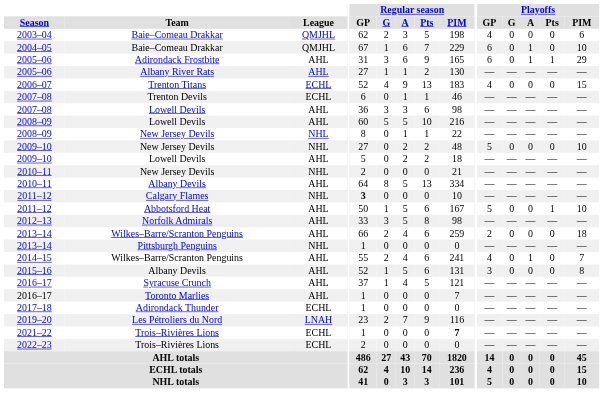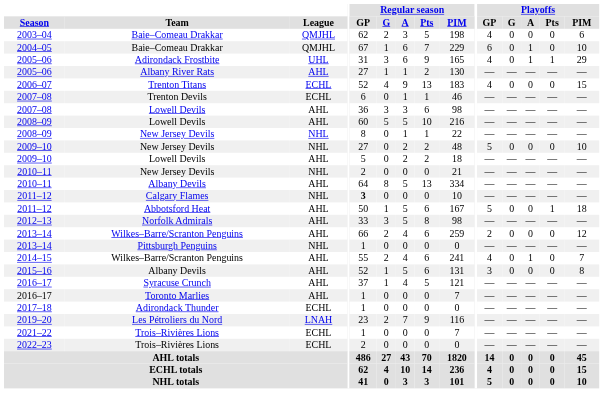 <table border="0" cellpadding="1" cellspacing="0" style="text-align:center; width:60em">
 <tr bgcolor="#e0e0e0">
 <th colspan="3" bgcolor="#ffffff"></th>
 <th rowspan="99" bgcolor="#ffffff"></th>
 <th colspan="5"><a href='#'>Regular season</a></th>
 <th rowspan="99" bgcolor="#ffffff"></th>
 <th colspan="5"><a href='#'>Playoffs</a></th>
 </tr>
 <tr bgcolor="#e0e0e0">
 <th><a href='#'>Season</a></th>
 <th>Team</th>
 <th>League</th>
 <th>GP</th>
 <th><a href='#'>G</a></th>
 <th><a href='#'>A</a></th>
 <th><a href='#'>Pts</a></th>
 <th><a href='#'>PIM</a></th>
 <th>GP</th>
 <th>G</th>
 <th>A</th>
 <th>Pts</th>
 <th>PIM</th>
 </tr>
 <tr>
 <td><a href='#'>2003–04</a></td>
 <td><a href='#'>Baie–Comeau Drakkar</a></td>
 <td><a href='#'>QMJHL</a></td>
 <td>62</td>
 <td>2</td>
 <td>3</td>
 <td>5</td>
 <td>198</td>
 <td>4</td>
 <td>0</td>
 <td>0</td>
 <td>0</td>
 <td>6</td>
 </tr>
 <tr bgcolor="#f0f0f0">
 <td><a href='#'>2004–05</a></td>
 <td>Baie–Comeau Drakkar</td>
 <td>QMJHL</td>
 <td>67</td>
 <td>1</td>
 <td>6</td>
 <td>7</td>
 <td>229</td>
 <td>6</td>
 <td>0</td>
 <td>1</td>
 <td>0</td>
 <td>10</td>
 </tr>
 <tr>
 <td><a href='#'>2005–06</a></td>
 <td><a href='#'>Adirondack Frostbite</a></td>
-<td>AHL</td>
+<td><a href='#'>UHL</a></td>
 <td>31</td>
 <td>3</td>
 <td>6</td>
 <td>9</td>
 <td>165</td>
-<td>6</td>
+<td>4</td>
 <td>0</td>
 <td>1</td>
 <td>1</td>
 <td>29</td>
 </tr>
 <tr bgcolor="#f0f0f0">
 <td><a href='#'>2005–06</a></td>
 <td><a href='#'>Albany River Rats</a></td>
 <td><a href='#'>AHL</a></td>
 <td>27</td>
 <td>1</td>
 <td>1</td>
 <td>2</td>
 <td>130</td>
 <td>—</td>
 <td>—</td>
 <td>—</td>
 <td>—</td>
 <td>—</td>
 </tr>
 <tr>
 <td><a href='#'>2006–07</a></td>
 <td><a href='#'>Trenton Titans</a></td>
 <td><a href='#'>ECHL</a></td>
 <td>52</td>
 <td>4</td>
 <td>9</td>
 <td>13</td>
 <td>183</td>
 <td>4</td>
 <td>0</td>
 <td>0</td>
 <td>0</td>
 <td>15</td>
 </tr>
 <tr bgcolor="#f0f0f0">
 <td><a href='#'>2007–08</a></td>
 <td>Trenton Devils</td>
 <td>ECHL</td>
 <td>6</td>
 <td>0</td>
 <td>1</td>
 <td>1</td>
 <td>46</td>
 <td>—</td>
 <td>—</td>
 <td>—</td>
 <td>—</td>
 <td>—</td>
 </tr>
 <tr>
 <td><a href='#'>2007–08</a></td>
 <td><a href='#'>Lowell Devils</a></td>
 <td>AHL</td>
 <td>36</td>
 <td>3</td>
 <td>3</td>
 <td>6</td>
 <td>98</td>
 <td>—</td>
 <td>—</td>
 <td>—</td>
 <td>—</td>
 <td>—</td>
 </tr>
 <tr bgcolor="#f0f0f0">
 <td><a href='#'>2008–09</a></td>
 <td>Lowell Devils</td>
 <td>AHL</td>
 <td>60</td>
 <td>5</td>
 <td>5</td>
 <td>10</td>
 <td>216</td>
 <td>—</td>
 <td>—</td>
 <td>—</td>
 <td>—</td>
 <td>—</td>
 </tr>
 <tr>
 <td><a href='#'>2008–09</a></td>
 <td><a href='#'>New Jersey Devils</a></td>
 <td><a href='#'>NHL</a></td>
 <td>8</td>
 <td>0</td>
 <td>1</td>
 <td>1</td>
 <td>22</td>
 <td>—</td>
 <td>—</td>
 <td>—</td>
 <td>—</td>
 <td>—</td>
 </tr>
 <tr bgcolor="#f0f0f0">
 <td><a href='#'>2009–10</a></td>
 <td>New Jersey Devils</td>
 <td>NHL</td>
 <td>27</td>
 <td>0</td>
 <td>2</td>
 <td>2</td>
 <td>48</td>
 <td>5</td>
 <td>0</td>
 <td>0</td>
 <td>0</td>
 <td>10</td>
 </tr>
 <tr>
 <td><a href='#'>2009–10</a></td>
 <td>Lowell Devils</td>
 <td>AHL</td>
 <td>5</td>
 <td>0</td>
 <td>2</td>
 <td>2</td>
 <td>18</td>
 <td>—</td>
 <td>—</td>
 <td>—</td>
 <td>—</td>
 <td>—</td>
 </tr>
 <tr bgcolor="#f0f0f0">
 <td><a href='#'>2010–11</a></td>
 <td>New Jersey Devils</td>
 <td>NHL</td>
 <td>2</td>
 <td>0</td>
 <td>0</td>
 <td>0</td>
 <td>21</td>
 <td>—</td>
 <td>—</td>
 <td>—</td>
 <td>—</td>
 <td>—</td>
 </tr>
 <tr>
 <td><a href='#'>2010–11</a></td>
 <td><a href='#'>Albany Devils</a></td>
 <td>AHL</td>
 <td>64</td>
 <td>8</td>
 <td>5</td>
 <td>13</td>
 <td>334</td>
 <td>—</td>
 <td>—</td>
 <td>—</td>
 <td>—</td>
 <td>—</td>
 </tr>
 <tr bgcolor="#f0f0f0">
 <td><a href='#'>2011–12</a></td>
 <td><a href='#'>Calgary Flames</a></td>
 <td>NHL</td>
 <td><strong>3</strong></td>
 <td>0</td>
 <td>0</td>
 <td>0</td>
 <td>10</td>
 <td>—</td>
 <td>—</td>
 <td>—</td>
 <td>—</td>
 <td>—</td>
 </tr>
 <tr>
 <td><a href='#'>2011–12</a></td>
 <td><a href='#'>Abbotsford Heat</a></td>
 <td>AHL</td>
 <td>50</td>
 <td>1</td>
 <td>5</td>
 <td>6</td>
 <td>167</td>
 <td>5</td>
 <td>0</td>
 <td>0</td>
 <td>1</td>
-<td>10</td>
+<td>18</td>
 </tr>
 <tr bgcolor="#f0f0f0">
 <td><a href='#'>2012–13</a></td>
 <td><a href='#'>Norfolk Admirals</a></td>
 <td>AHL</td>
 <td>33</td>
 <td>3</td>
 <td>5</td>
 <td>8</td>
 <td>98</td>
 <td>—</td>
 <td>—</td>
 <td>—</td>
 <td>—</td>
 <td>—</td>
 </tr>
 <tr>
 <td><a href='#'>2013–14</a></td>
 <td><a href='#'>Wilkes–Barre/Scranton Penguins</a></td>
 <td>AHL</td>
 <td>66</td>
 <td>2</td>
 <td>4</td>
 <td>6</td>
 <td>259</td>
 <td>2</td>
 <td>0</td>
 <td>0</td>
 <td>0</td>
-<td>18</td>
+<td>12</td>
 </tr>
 <tr bgcolor="#f0f0f0">
 <td><a href='#'>2013–14</a></td>
 <td><a href='#'>Pittsburgh Penguins</a></td>
 <td>NHL</td>
 <td>1</td>
 <td>0</td>
 <td>0</td>
 <td>0</td>
 <td>0</td>
 <td>—</td>
 <td>—</td>
 <td>—</td>
 <td>—</td>
 <td>—</td>
 </tr>
 <tr>
 <td><a href='#'>2014–15</a></td>
 <td>Wilkes–Barre/Scranton Penguins</td>
 <td>AHL</td>
 <td>55</td>
 <td>2</td>
 <td>4</td>
 <td>6</td>
 <td>241</td>
 <td>4</td>
 <td>0</td>
 <td>1</td>
 <td>0</td>
 <td>7</td>
 </tr>
 <tr bgcolor="#f0f0f0">
 <td><a href='#'>2015–16</a></td>
 <td>Albany Devils</td>
 <td>AHL</td>
 <td>52</td>
 <td>1</td>
 <td>5</td>
 <td>6</td>
 <td>131</td>
 <td>3</td>
 <td>0</td>
 <td>0</td>
 <td>0</td>
 <td>8</td>
 </tr>
 <tr>
 <td><a href='#'>2016–17</a></td>
 <td><a href='#'>Syracuse Crunch</a></td>
 <td>AHL</td>
 <td>37</td>
 <td>1</td>
 <td>4</td>
 <td>5</td>
 <td>121</td>
 <td>—</td>
 <td>—</td>
 <td>—</td>
 <td>—</td>
 <td>—</td>
 </tr>
 <tr bgcolor="#f0f0f0">
 <td>2016–17</td>
 <td><a href='#'>Toronto Marlies</a></td>
 <td>AHL</td>
 <td>1</td>
 <td>0</td>
 <td>0</td>
 <td>0</td>
 <td>7</td>
 <td>—</td>
 <td>—</td>
 <td>—</td>
 <td>—</td>
 <td>—</td>
 </tr>
 <tr>
 <td><a href='#'>2017–18</a></td>
 <td><a href='#'>Adirondack Thunder</a></td>
 <td>ECHL</td>
 <td>1</td>
 <td>0</td>
 <td>0</td>
 <td>0</td>
 <td>0</td>
 <td>—</td>
 <td>—</td>
 <td>—</td>
 <td>—</td>
 <td>—</td>
 </tr>
 <tr bgcolor="#f0f0f0">
 <td><a href='#'>2019–20</a></td>
 <td><a href='#'>Les Pétroliers du Nord</a></td>
 <td><a href='#'>LNAH</a></td>
 <td>23</td>
 <td>2</td>
 <td>7</td>
 <td>9</td>
 <td>116</td>
 <td>—</td>
 <td>—</td>
 <td>—</td>
 <td>—</td>
 <td>—</td>
 </tr>
 <tr>
 <td><a href='#'>2021–22</a></td>
 <td><a href='#'>Trois–Rivières Lions</a></td>
 <td>ECHL</td>
 <td>1</td>
 <td>0</td>
 <td>0</td>
 <td>0</td>
-<td><strong>7</strong></td>
+<td>7</td>
 <td>—</td>
 <td>—</td>
 <td>—</td>
 <td>—</td>
 <td>—</td>
 </tr>
 <tr bgcolor="#f0f0f0">
 <td><a href='#'>2022–23</a></td>
 <td>Trois–Rivières Lions</td>
 <td>ECHL</td>
 <td>2</td>
 <td>0</td>
 <td>0</td>
 <td>0</td>
 <td>0</td>
 <td>—</td>
 <td>—</td>
 <td>—</td>
 <td>—</td>
 <td>—</td>
 </tr>
 <tr>
 </tr>
 <tr bgcolor="#e0e0e0">
 <th colspan="3">AHL totals</th>
 <th>486</th>
 <th>27</th>
 <th>43</th>
 <th>70</th>
 <th>1820</th>
 <th>14</th>
 <th>0</th>
 <th>0</th>
 <th>0</th>
 <th>45</th>
 </tr>
 <tr bgcolor="#e0e0e0">
 <th colspan="3">ECHL totals</th>
 <th>62</th>
 <th>4</th>
 <th>10</th>
 <th>14</th>
 <th>236</th>
 <th>4</th>
 <th>0</th>
 <th>0</th>
 <th>0</th>
 <th>15</th>
 </tr>
 <tr bgcolor="#e0e0e0">
 <th colspan="3">NHL totals</th>
 <th>41</th>
 <th>0</th>
 <th>3</th>
 <th>3</th>
 <th>101</th>
 <th>5</th>
 <th>0</th>
 <th>0</th>
 <th>0</th>
 <th>10</th>
 </tr>
 </table>
